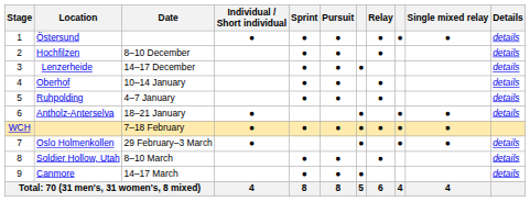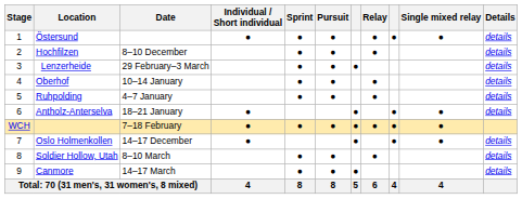 <table class="wikitable plainrowheaders" style="background:#fff; font-size:86%; line-height:16px; border:grey solid 1px; border-collapse:collapse;">
 <tr>
 <th>Stage</th>
 <th>Location</th>
 <th>Date</th>
 <th>Individual /<br>Short individual</th>
 <th>Sprint</th>
 <th>Pursuit</th>
 <th></th>
 <th>Relay</th>
 <th></th>
 <th>Single mixed relay</th>
 <th>Details</th>
 </tr>
 <tr style="text-align:center">
 <td>1</td>
 <td style="text-align:left"> <a href='#'>Östersund</a></td>
 <td style="text-align:left"></td>
 <td>●</td>
 <td>●</td>
 <td>●</td>
 <td></td>
 <td>●</td>
 <td>●</td>
 <td>●</td>
 <td style="text-align:left"><a href='#'><em>details</em></a></td>
 </tr>
 <tr style="text-align:center">
 <td>2</td>
 <td style="text-align:left"> <a href='#'>Hochfilzen</a></td>
 <td style="text-align:left">8–10 December</td>
 <td></td>
 <td>●</td>
 <td>●</td>
 <td></td>
 <td>●</td>
 <td></td>
 <td></td>
 <td style="text-align:left"><a href='#'><em>details</em></a></td>
 </tr>
 <tr style="text-align:center">
 <td>3</td>
 <td style="text-align:left">  <a href='#'>Lenzerheide</a></td>
-<td style="text-align:left">14–17 December</td>
+<td style="text-align:left">29 February–3 March</td>
 <td></td>
 <td>●</td>
 <td>●</td>
 <td>●</td>
 <td></td>
 <td></td>
 <td></td>
 <td style="text-align:left"><a href='#'><em>details</em></a></td>
 </tr>
 <tr style="text-align:center">
 <td>4</td>
 <td style="text-align:left"> <a href='#'>Oberhof</a></td>
 <td style="text-align:left">10–14 January</td>
 <td></td>
 <td>●</td>
 <td>●</td>
 <td></td>
 <td>●</td>
 <td></td>
 <td></td>
 <td style="text-align:left"><a href='#'><em>details</em></a></td>
 </tr>
 <tr style="text-align:center">
 <td>5</td>
 <td style="text-align:left"> <a href='#'>Ruhpolding</a></td>
 <td style="text-align:left">4–7 January</td>
 <td></td>
 <td>●</td>
 <td>●</td>
 <td></td>
 <td>●</td>
 <td></td>
 <td></td>
 <td style="text-align:left"><a href='#'><em>details</em></a></td>
 </tr>
 <tr style="text-align:center">
 <td>6</td>
 <td style="text-align:left"> <a href='#'>Antholz-Anterselva</a></td>
 <td style="text-align:left">18–21 January</td>
 <td>●</td>
 <td></td>
 <td></td>
 <td>●</td>
 <td></td>
 <td>●</td>
 <td>●</td>
 <td style="text-align:left"><a href='#'><em>details</em></a></td>
 </tr>
 <tr align="center" style="background:#FFEBAD">
 <td><a href='#'>WCH</a></td>
 <td align="left"></td>
 <td align="left">7–18 February</td>
 <td>●</td>
 <td>●</td>
 <td>●</td>
 <td>●</td>
 <td>●</td>
 <td>●</td>
 <td>●</td>
 <td align="left"></td>
 </tr>
 <tr style="text-align:center">
 <td>7</td>
 <td style="text-align:left"> <a href='#'>Oslo Holmenkollen</a></td>
-<td style="text-align:left">29 February–3 March</td>
+<td style="text-align:left">14–17 December</td>
 <td>●</td>
 <td></td>
 <td></td>
 <td>●</td>
 <td></td>
 <td>●</td>
 <td>●</td>
 <td style="text-align:left"><a href='#'><em>details</em></a></td>
 </tr>
 <tr style="text-align:center">
 <td>8</td>
 <td style="text-align:left"> <a href='#'>Soldier Hollow, Utah</a></td>
 <td style="text-align:left">8–10 March</td>
 <td></td>
 <td>●</td>
 <td>●</td>
 <td></td>
 <td>●</td>
 <td></td>
 <td></td>
 <td style="text-align:left"><a href='#'><em>details</em></a></td>
 </tr>
 <tr style="text-align:center">
 <td>9</td>
 <td style="text-align:left"> <a href='#'>Canmore</a></td>
 <td style="text-align:left">14–17 March</td>
 <td></td>
 <td>●</td>
 <td>●</td>
 <td>●</td>
 <td></td>
 <td></td>
 <td></td>
 <td style="text-align:left"><a href='#'><em>details</em></a></td>
 </tr>
 <tr style="text-align:center">
 <th colspan="3">Total: 70 (31 men's, 31 women's, 8 mixed)</th>
 <th>4</th>
 <th>8</th>
 <th>8</th>
 <th>5</th>
 <th>6</th>
 <th>4</th>
 <th>4</th>
 <th></th>
 </tr>
 </table>
